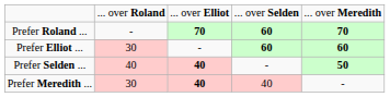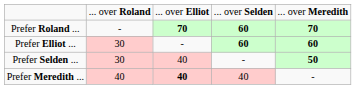 <table class="wikitable" style="text-align:center">
 <tr>
 <td></td>
 <td>... over <strong>Roland</strong></td>
 <td>... over <strong>Elliot</strong></td>
 <td>... over <strong>Selden</strong></td>
 <td>... over <strong>Meredith</strong></td>
 </tr>
 <tr>
 <td>Prefer <strong>Roland</strong> ...</td>
 <td>-</td>
 <td style="background-color:#ccffcc"><strong>70</strong></td>
 <td style="background-color:#ccffcc"><strong>60</strong></td>
 <td style="background-color:#ccffcc"><strong>70</strong></td>
 </tr>
 <tr>
 <td>Prefer <strong>Elliot</strong> ...</td>
 <td style="background-color:#ffcccc">30</td>
 <td>-</td>
 <td style="background-color:#ccffcc"><strong>60</strong></td>
 <td style="background-color:#ccffcc"><strong>60</strong></td>
 </tr>
 <tr>
 <td>Prefer <strong>Selden</strong> ...</td>
+<td style="background-color:#ffcccc">30</td>
 <td style="background-color:#ffcccc">40</td>
-<td style="background-color:#ffcccc"><strong>40</strong></td>
 <td>-</td>
 <td style="background-color:#ccffcc"><strong>50</strong></td>
 </tr>
 <tr>
 <td>Prefer <strong>Meredith</strong> ...</td>
-<td style="background-color:#ffcccc">30</td>
+<td style="background-color:#ffcccc">40</td>
 <td style="background-color:#ffcccc"><strong>40</strong></td>
 <td style="background-color:#ffcccc">40</td>
 <td>-</td>
 </tr>
 </table>
